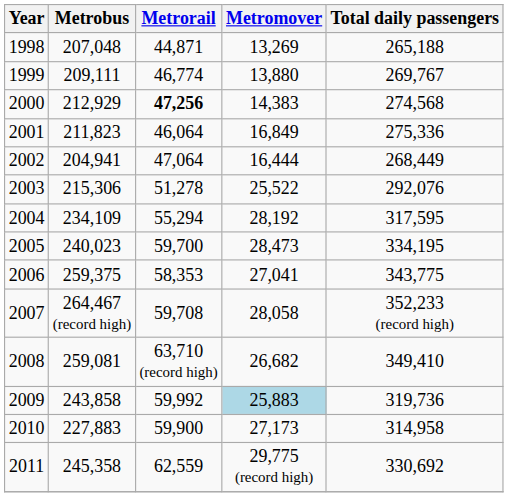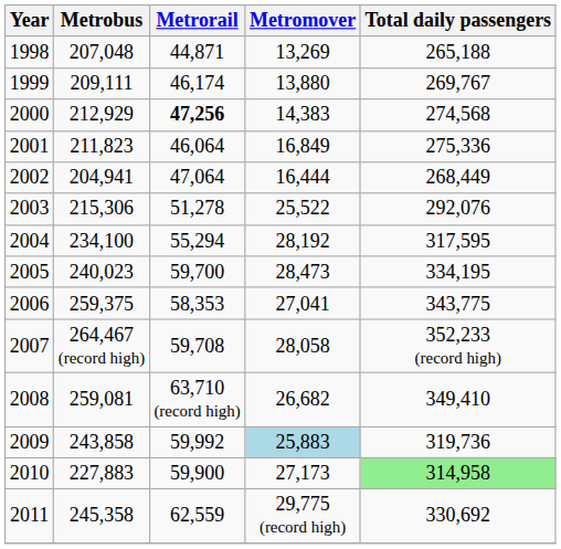 <table class="wikitable sortable" style="text-align:center;">
 <tr>
 <th>Year</th>
 <th>Metrobus</th>
 <th><a href='#'>Metrorail</a></th>
 <th><a href='#'>Metromover</a></th>
 <th>Total daily passengers</th>
 </tr>
 <tr>
 <td>1998</td>
 <td>207,048</td>
 <td>44,871</td>
 <td>13,269</td>
 <td>265,188</td>
 </tr>
 <tr>
 <td>1999</td>
 <td>209,111</td>
-<td>46,774</td>
+<td>46,174</td>
 <td>13,880</td>
 <td>269,767</td>
 </tr>
 <tr>
 <td>2000</td>
 <td>212,929</td>
 <td><strong>47,256</strong></td>
 <td>14,383</td>
 <td>274,568</td>
 </tr>
 <tr>
 <td>2001</td>
 <td>211,823</td>
 <td>46,064</td>
 <td>16,849</td>
 <td>275,336</td>
 </tr>
 <tr>
 <td>2002</td>
 <td>204,941</td>
 <td>47,064</td>
 <td>16,444</td>
 <td>268,449</td>
 </tr>
 <tr>
 <td>2003</td>
 <td>215,306</td>
 <td>51,278</td>
 <td>25,522</td>
 <td>292,076</td>
 </tr>
 <tr>
 <td>2004</td>
-<td>234,109</td>
+<td>234,100</td>
 <td>55,294</td>
 <td>28,192</td>
 <td>317,595</td>
 </tr>
 <tr>
 <td>2005</td>
 <td>240,023</td>
 <td>59,700</td>
 <td>28,473</td>
 <td>334,195</td>
 </tr>
 <tr>
 <td>2006</td>
 <td>259,375</td>
 <td>58,353</td>
 <td>27,041</td>
 <td>343,775</td>
 </tr>
 <tr>
 <td>2007</td>
 <td>264,467<br><small>(record high)</small></td>
 <td>59,708</td>
 <td>28,058</td>
 <td>352,233<br><small>(record high)</small></td>
 </tr>
 <tr>
 <td>2008</td>
 <td>259,081</td>
 <td>63,710<br><small>(record high)</small></td>
 <td>26,682</td>
 <td>349,410</td>
 </tr>
 <tr>
 <td>2009</td>
 <td>243,858</td>
 <td>59,992</td>
 <td style="background: lightblue;">25,883</td>
 <td>319,736</td>
 </tr>
 <tr>
 <td>2010</td>
 <td>227,883</td>
 <td>59,900</td>
 <td>27,173</td>
-<td>314,958</td>
+<td style="background: lightgreen;">314,958</td>
 </tr>
 <tr>
 <td>2011</td>
 <td>245,358</td>
 <td>62,559</td>
 <td>29,775 <br><small>(record high)</small></td>
 <td>330,692</td>
 </tr>
 <tr>
 </tr>
 </table>
